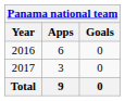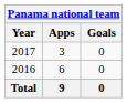 <table class="wikitable" style="text-align:center">
 <tr>
 <th colspan=3><a href='#'>Panama national team</a></th>
 </tr>
 <tr>
 <th>Year</th>
 <th>Apps</th>
 <th>Goals</th>
 </tr>
 <tr>
-<td>2016</td>
-<td>6</td>
+<td>2017</td>
+<td>3</td>
 <td>0</td>
 </tr>
 <tr>
-<td>2017</td>
-<td>3</td>
+<td>2016</td>
+<td>6</td>
 <td>0</td>
 </tr>
 <tr>
 <th>Total</th>
 <th>9</th>
 <th>0</th>
 </tr>
 </table>
